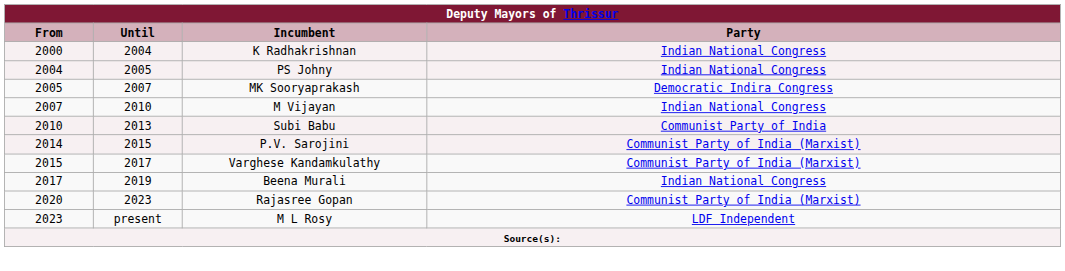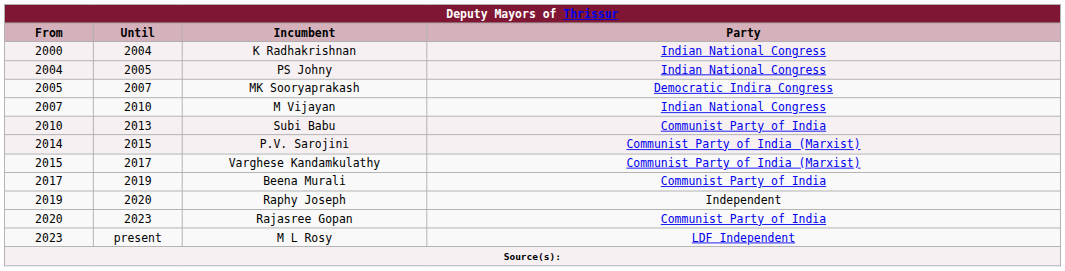 <table class="wikitable" style="width: 95%; text-align:center;">
 <tr>
 <th colspan="4" style="background-color: #7F1734; color: white;">Deputy Mayors of <a href='#'>Thrissur</a></th>
 </tr>
 <tr>
 <th style="background-color: #D4B1BB; width: 8%;">From</th>
 <th style="background-color: #D4B1BB; width: 8%;">Until</th>
 <th style="background-color: #D4B1BB; width: 22%;">Incumbent</th>
 <th style="background-color: #D4B1BB; width: 57%;">Party</th>
 </tr>
 <tr valign="top" style="background-color: #F7F0F2;">
 <td>2000</td>
 <td>2004</td>
 <td>K Radhakrishnan</td>
 <td><a href='#'>Indian National Congress</a></td>
 </tr>
 <tr valign="top" style="background-color: #F7F0F2;">
 <td>2004</td>
 <td>2005</td>
 <td>PS Johny</td>
 <td><a href='#'>Indian National Congress</a></td>
 </tr>
 <tr valign="top">
 <td>2005</td>
 <td>2007</td>
 <td>MK Sooryaprakash</td>
 <td><a href='#'>Democratic Indira Congress</a></td>
 </tr>
 <tr valign="top">
 <td>2007</td>
 <td>2010</td>
 <td>M Vijayan</td>
 <td><a href='#'>Indian National Congress</a></td>
 </tr>
 <tr valign="top" style="background-color: #F7F0F2;">
 <td>2010</td>
 <td>2013</td>
 <td>Subi Babu</td>
 <td><a href='#'>Communist Party of India</a></td>
 </tr>
 <tr valign="top" style="background-color: #F7F0F2;">
 <td>2014</td>
 <td>2015</td>
 <td>P.V. Sarojini</td>
 <td><a href='#'>Communist Party of India (Marxist)</a></td>
 </tr>
 <tr valign="top">
 <td>2015</td>
 <td>2017</td>
 <td>Varghese Kandamkulathy</td>
 <td><a href='#'>Communist Party of India (Marxist)</a></td>
 </tr>
 <tr valign="top">
 <td>2017</td>
 <td>2019</td>
 <td>Beena Murali</td>
-<td><a href='#'>Indian National Congress</a></td>
+<td><a href='#'>Communist Party of India</a></td>
+</tr>
+<tr>
+<td>2019</td>
+<td>2020</td>
+<td>Raphy Joseph</td>
+<td>Independent</td>
 </tr>
 <tr>
 <td>2020</td>
 <td>2023</td>
 <td>Rajasree Gopan</td>
-<td><a href='#'>Communist Party of India (Marxist)</a></td>
+<td><a href='#'>Communist Party of India</a></td>
 </tr>
 <tr valign="top">
 <td>2023</td>
 <td>present</td>
 <td>M L Rosy</td>
 <td><a href='#'>LDF Independent</a></td>
 </tr>
 <tr valign="top" style="background-color: #F7F0F2;">
 <td colspan="4"><small><strong>Source(s):</strong> </small></td>
 </tr>
 </table>
